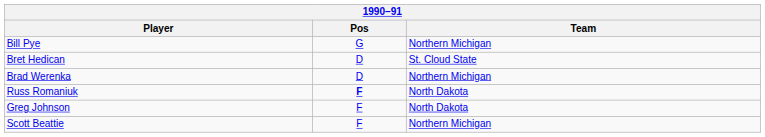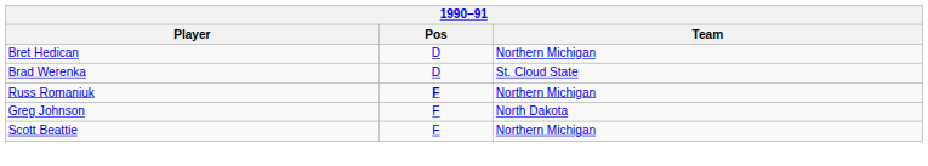 <table class="wikitable" width=95%>
 <tr>
 <th colspan=3><a href='#'>1990–91</a></th>
 </tr>
 <tr>
 <th>Player</th>
 <th>Pos</th>
 <th>Team</th>
 </tr>
 <tr>
-<td><a href='#'>Bill Pye</a></td>
-<td align=center><a href='#'>G</a></td>
+<td><a href='#'>Bret Hedican</a></td>
+<td align=center><a href='#'>D</a></td>
 <td><a href='#'>Northern Michigan</a></td>
 </tr>
 <tr>
-<td><a href='#'>Bret Hedican</a></td>
+<td><a href='#'>Brad Werenka</a></td>
 <td align=center><a href='#'>D</a></td>
 <td><a href='#'>St. Cloud State</a></td>
 </tr>
 <tr>
-<td><a href='#'>Brad Werenka</a></td>
-<td align=center><a href='#'>D</a></td>
-<td><a href='#'>Northern Michigan</a></td>
-</tr>
-<tr>
 <td><a href='#'>Russ Romaniuk</a></td>
 <td align=center><strong><a href='#'>F</a></strong></td>
-<td><a href='#'>North Dakota</a></td>
+<td><a href='#'>Northern Michigan</a></td>
 </tr>
 <tr>
 <td><a href='#'>Greg Johnson</a></td>
 <td align=center><a href='#'>F</a></td>
 <td><a href='#'>North Dakota</a></td>
 </tr>
 <tr>
 <td><a href='#'>Scott Beattie</a></td>
 <td align=center><a href='#'>F</a></td>
 <td><a href='#'>Northern Michigan</a></td>
 </tr>
 </table>
